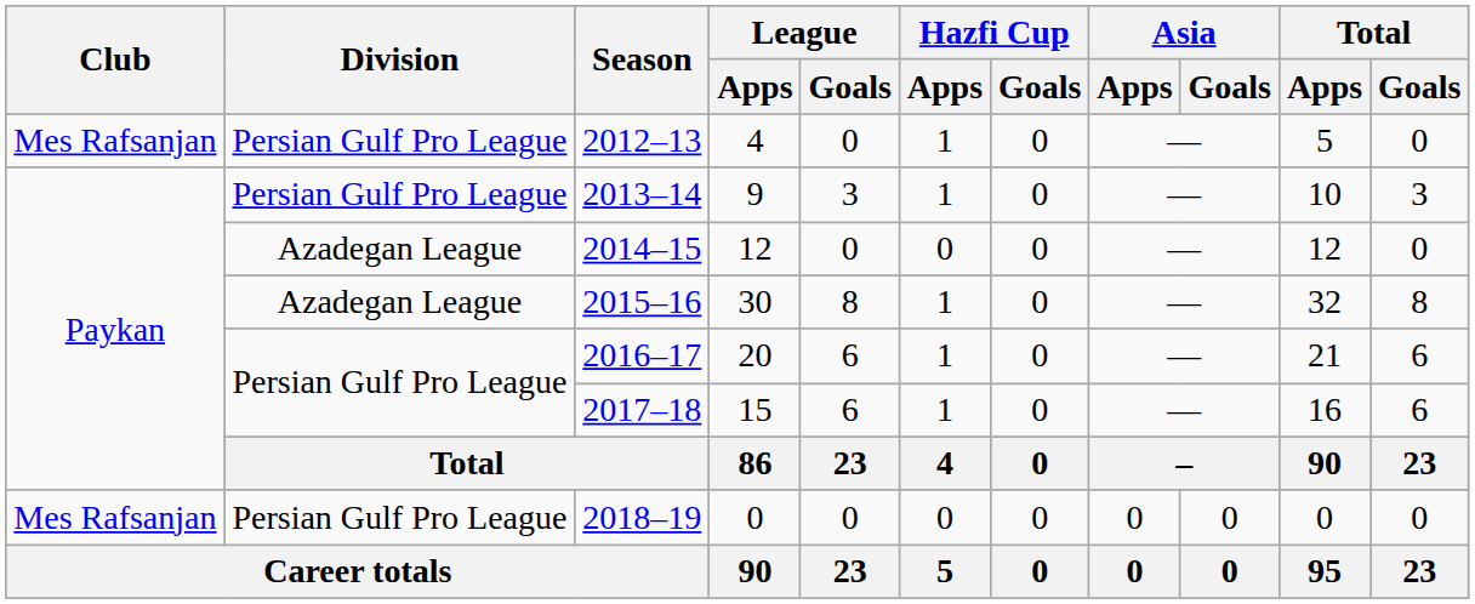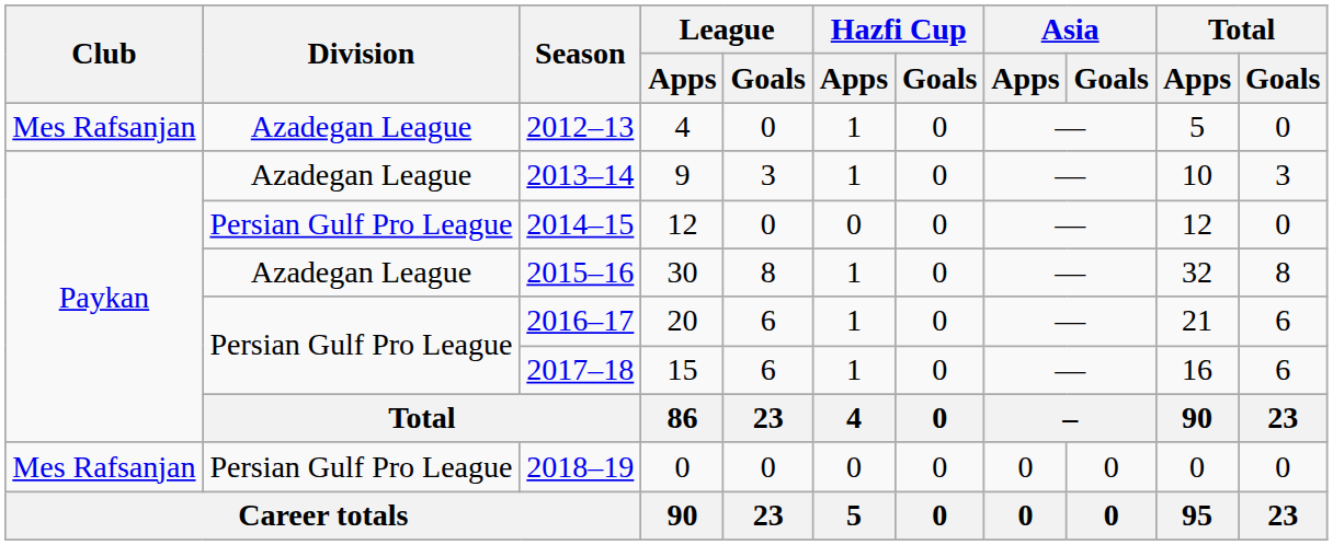 <table class="wikitable" style="text-align: center;">
 <tr>
 <th rowspan="2">Club</th>
 <th rowspan="2">Division</th>
 <th rowspan="2">Season</th>
 <th colspan="2">League</th>
 <th colspan="2"><a href='#'>Hazfi Cup</a></th>
 <th colspan="2"><a href='#'>Asia</a></th>
 <th colspan="2">Total</th>
 </tr>
 <tr>
 <th>Apps</th>
 <th>Goals</th>
 <th>Apps</th>
 <th>Goals</th>
 <th>Apps</th>
 <th>Goals</th>
 <th>Apps</th>
 <th>Goals</th>
 </tr>
 <tr>
 <td><a href='#'>Mes Rafsanjan</a></td>
-<td><a href='#'>Persian Gulf Pro League</a></td>
+<td rowspan="1"><a href='#'>Azadegan League</a></td>
 <td><a href='#'>2012–13</a></td>
 <td>4</td>
 <td>0</td>
 <td>1</td>
 <td>0</td>
 <td colspan="2">—</td>
 <td>5</td>
 <td>0</td>
 </tr>
 <tr>
 <td rowspan="6"><a href='#'>Paykan</a></td>
-<td><a href='#'>Persian Gulf Pro League</a></td>
+<td rowspan="1">Azadegan League</td>
 <td><a href='#'>2013–14</a></td>
 <td>9</td>
 <td>3</td>
 <td>1</td>
 <td>0</td>
 <td colspan="2">—</td>
 <td>10</td>
 <td>3</td>
 </tr>
 <tr>
-<td rowspan="1">Azadegan League</td>
+<td><a href='#'>Persian Gulf Pro League</a></td>
 <td><a href='#'>2014–15</a></td>
 <td>12</td>
 <td>0</td>
 <td>0</td>
 <td>0</td>
 <td colspan="2">—</td>
 <td>12</td>
 <td>0</td>
 </tr>
 <tr>
 <td rowspan="1">Azadegan League</td>
 <td><a href='#'>2015–16</a></td>
 <td>30</td>
 <td>8</td>
 <td>1</td>
 <td>0</td>
 <td colspan="2">—</td>
 <td>32</td>
 <td>8</td>
 </tr>
 <tr>
 <td rowspan="2">Persian Gulf Pro League</td>
 <td><a href='#'>2016–17</a></td>
 <td>20</td>
 <td>6</td>
 <td>1</td>
 <td>0</td>
 <td colspan="2">—</td>
 <td>21</td>
 <td>6</td>
 </tr>
 <tr>
 <td><a href='#'>2017–18</a></td>
 <td>15</td>
 <td>6</td>
 <td>1</td>
 <td>0</td>
 <td colspan="2">—</td>
 <td>16</td>
 <td>6</td>
 </tr>
 <tr>
 <th colspan="2">Total</th>
 <th>86</th>
 <th>23</th>
 <th>4</th>
 <th>0</th>
 <th colspan="2">–</th>
 <th>90</th>
 <th>23</th>
 </tr>
 <tr>
 <td><a href='#'>Mes Rafsanjan</a></td>
 <td rowspan="1">Persian Gulf Pro League</td>
 <td><a href='#'>2018–19</a></td>
 <td>0</td>
 <td>0</td>
 <td>0</td>
 <td>0</td>
 <td>0</td>
 <td>0</td>
 <td>0</td>
 <td>0</td>
 </tr>
 <tr>
 <th colspan=3>Career totals</th>
 <th>90</th>
 <th>23</th>
 <th>5</th>
 <th>0</th>
 <th>0</th>
 <th>0</th>
 <th>95</th>
 <th>23</th>
 </tr>
 </table>
